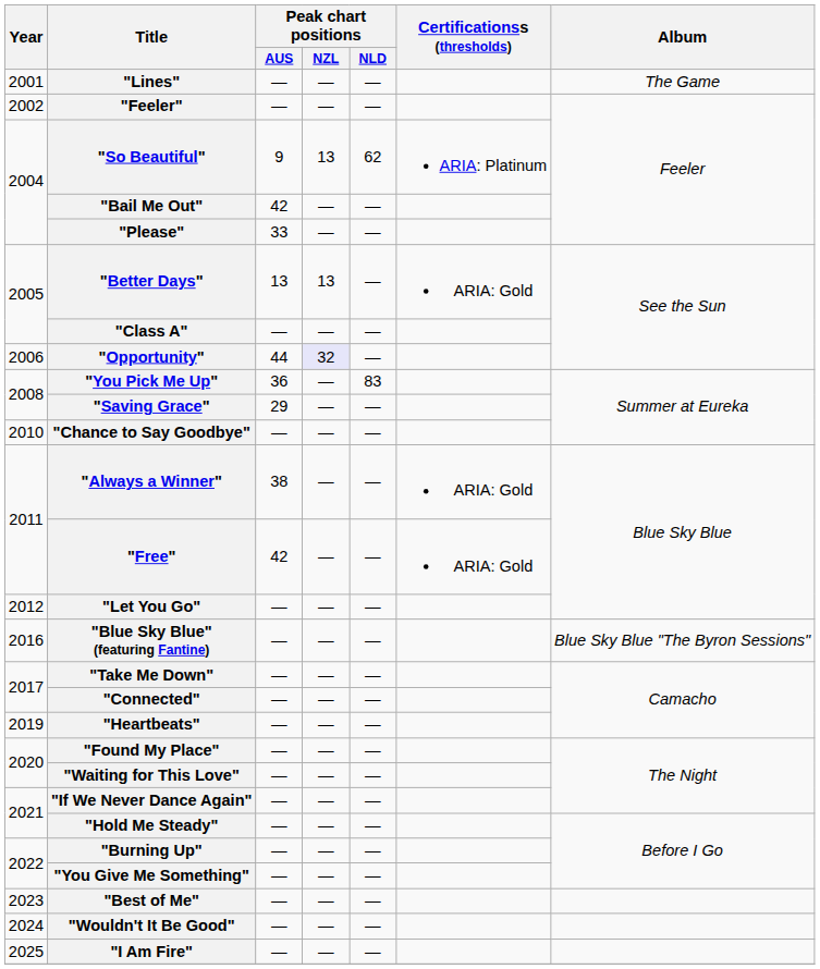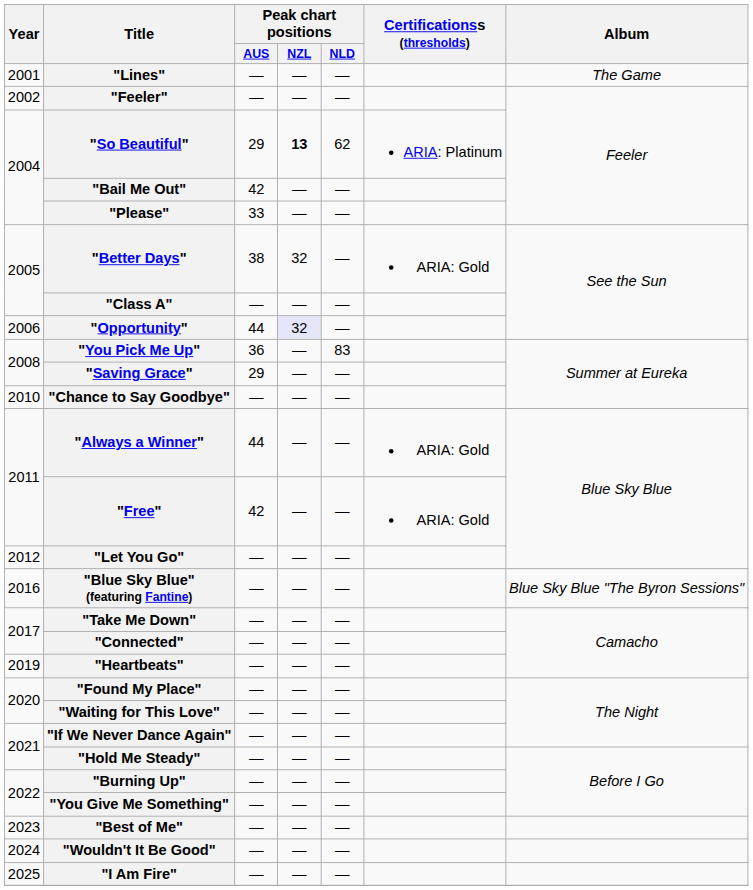 <table class="wikitable plainrowheaders" style="text-align:center;" border="1">
 <tr>
 <th scope="col" rowspan="2">Year</th>
 <th scope="col" rowspan="2">Title</th>
 <th scope="col" colspan="3">Peak chart positions</th>
 <th scope="col" rowspan="2"><a href='#'>Certifications</a>s<br><small>(<a href='#'>thresholds</a>)</small></th>
 <th scope="col" rowspan="2">Album</th>
 </tr>
 <tr>
 <th scope="col" style="width:3em;font-size:85%;"><a href='#'>AUS</a><br></th>
 <th scope="col" style="width:3em;font-size:85%;"><a href='#'>NZL</a><br></th>
 <th scope="col" style="width:3em;font-size:85%;"><a href='#'>NLD</a><br></th>
 </tr>
 <tr>
 <td rowspan="1">2001</td>
 <th scope="row">"Lines"</th>
 <td>—</td>
 <td>—</td>
 <td>—</td>
 <td></td>
 <td rowspan="1"><em>The Game</em></td>
 </tr>
 <tr>
 <td rowspan="1">2002</td>
 <th scope="row">"Feeler"</th>
 <td>—</td>
 <td>—</td>
 <td>—</td>
 <td></td>
 <td rowspan="4"><em>Feeler</em></td>
 </tr>
 <tr>
 <td rowspan="3">2004</td>
 <th scope="row">"<a href='#'>So Beautiful</a>"</th>
-<td>9</td>
-<td>13</td>
+<td>29</td>
+<td><strong>13</strong></td>
 <td>62</td>
 <td><br><ul><li><a href='#'>ARIA</a>: Platinum</li></ul></td>
 </tr>
 <tr>
 <th scope="row">"Bail Me Out"</th>
 <td>42</td>
 <td>—</td>
 <td>—</td>
 <td></td>
 </tr>
 <tr>
 <th scope="row">"Please"</th>
 <td>33</td>
 <td>—</td>
 <td>—</td>
 <td></td>
 </tr>
 <tr>
 <td rowspan="2">2005</td>
 <th scope="row">"<a href='#'>Better Days</a>"</th>
-<td>13</td>
-<td>13</td>
+<td>38</td>
+<td>32</td>
 <td>—</td>
 <td><br><ul><li>ARIA: Gold</li></ul></td>
 <td rowspan="3"><em>See the Sun</em></td>
 </tr>
 <tr>
 <th scope="row">"Class A"</th>
 <td>—</td>
 <td>—</td>
 <td>—</td>
 <td></td>
 </tr>
 <tr>
 <td rowspan="1">2006</td>
 <th scope="row">"<a href='#'>Opportunity</a>"</th>
 <td>44</td>
 <td style="background: lavender;">32</td>
 <td>—</td>
 <td></td>
 </tr>
 <tr>
 <td rowspan="2">2008</td>
 <th scope="row">"<a href='#'>You Pick Me Up</a>"</th>
 <td>36</td>
 <td>—</td>
 <td>83</td>
 <td></td>
 <td rowspan="3"><em>Summer at Eureka</em></td>
 </tr>
 <tr>
 <th scope="row">"<a href='#'>Saving Grace</a>"</th>
 <td>29</td>
 <td>—</td>
 <td>—</td>
 <td></td>
 </tr>
 <tr>
 <td>2010</td>
 <th scope="row">"Chance to Say Goodbye"</th>
 <td>—</td>
 <td>—</td>
 <td>—</td>
 <td></td>
 </tr>
 <tr>
 <td rowspan="2">2011</td>
 <th scope="row">"<a href='#'>Always a Winner</a>"</th>
-<td>38</td>
+<td>44</td>
 <td>—</td>
 <td>—</td>
 <td><br><ul><li>ARIA: Gold</li></ul></td>
 <td rowspan="3"><em>Blue Sky Blue</em></td>
 </tr>
 <tr>
 <th scope="row">"<a href='#'>Free</a>"</th>
 <td>42</td>
 <td>—</td>
 <td>—</td>
 <td><br><ul><li>ARIA: Gold</li></ul></td>
 </tr>
 <tr>
 <td>2012</td>
 <th scope="row">"Let You Go"</th>
 <td>—</td>
 <td>—</td>
 <td>—</td>
 <td></td>
 </tr>
 <tr>
 <td>2016</td>
 <th scope="row">"Blue Sky Blue"<br><small>(featuring <a href='#'>Fantine</a>)</small></th>
 <td>—</td>
 <td>—</td>
 <td>—</td>
 <td></td>
 <td><em>Blue Sky Blue "The Byron Sessions"</em></td>
 </tr>
 <tr>
 <td rowspan="2">2017</td>
 <th scope="row">"Take Me Down"</th>
 <td>—</td>
 <td>—</td>
 <td>—</td>
 <td align="center"></td>
 <td rowspan="3"><em>Camacho</em></td>
 </tr>
 <tr>
 <th scope="row">"Connected"</th>
 <td>—</td>
 <td>—</td>
 <td>—</td>
 <td align="center"></td>
 </tr>
 <tr>
 <td>2019</td>
 <th scope="row">"Heartbeats"</th>
 <td>—</td>
 <td>—</td>
 <td>—</td>
 <td align="center"></td>
 </tr>
 <tr>
 <td rowspan="2">2020</td>
 <th scope="row">"Found My Place"</th>
 <td>—</td>
 <td>—</td>
 <td>—</td>
 <td align="center"></td>
 <td rowspan="3"><em>The Night</em></td>
 </tr>
 <tr>
 <th scope="row">"Waiting for This Love"</th>
 <td>—</td>
 <td>—</td>
 <td>—</td>
 </tr>
 <tr>
 <td rowspan="2">2021</td>
 <th scope="row">"If We Never Dance Again"</th>
 <td>—</td>
 <td>—</td>
 <td>—</td>
 <td align="center"></td>
 </tr>
 <tr>
 <th scope="row">"Hold Me Steady"</th>
 <td>—</td>
 <td>—</td>
 <td>—</td>
 <td></td>
 <td rowspan="3"><em>Before I Go</em></td>
 </tr>
 <tr>
 <td rowspan="2">2022</td>
 <th scope="row">"Burning Up"</th>
 <td>—</td>
 <td>—</td>
 <td>—</td>
 <td></td>
 </tr>
 <tr>
 <th scope="row">"You Give Me Something"</th>
 <td>—</td>
 <td>—</td>
 <td>—</td>
 <td></td>
 </tr>
 <tr>
 <td>2023</td>
 <th scope="row">"Best of Me"</th>
 <td>—</td>
 <td>—</td>
 <td>—</td>
 <td align="center"></td>
 <td></td>
 </tr>
 <tr>
 <td>2024</td>
 <th scope="row">"Wouldn't It Be Good"</th>
 <td>—</td>
 <td>—</td>
 <td>—</td>
 <td align="center"></td>
 <td></td>
 </tr>
 <tr>
 <td>2025</td>
 <th scope="row">"I Am Fire"</th>
 <td>—</td>
 <td>—</td>
 <td>—</td>
 <td align="center"></td>
 <td></td>
 </tr>
 <tr>
 </tr>
 </table>
